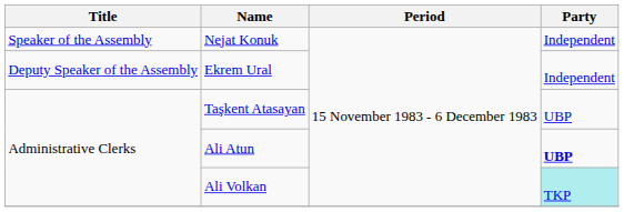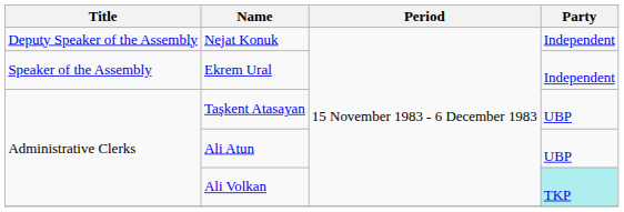 <table class="wikitable">
 <tr>
 <th>Title</th>
 <th>Name</th>
 <th>Period</th>
 <th>Party</th>
 </tr>
 <tr>
-<td><a href='#'>Speaker of the Assembly</a></td>
+<td><a href='#'>Deputy Speaker of the Assembly</a></td>
 <td><a href='#'>Nejat Konuk</a></td>
 <td rowspan=5>15 November 1983 - 6 December 1983</td>
 <td><a href='#'>Independent</a></td>
 </tr>
 <tr>
-<td><a href='#'>Deputy Speaker of the Assembly</a></td>
+<td><a href='#'>Speaker of the Assembly</a></td>
 <td><a href='#'>Ekrem Ural</a></td>
 <td><br><a href='#'>Independent</a></td>
 </tr>
 <tr>
 <td rowspan=3>Administrative Clerks</td>
 <td><a href='#'>Taşkent Atasayan</a></td>
 <td><br><a href='#'>UBP</a></td>
 </tr>
 <tr>
 <td><a href='#'>Ali Atun</a></td>
-<td><strong><br><a href='#'>UBP</a></strong></td>
+<td><br><a href='#'>UBP</a></td>
 </tr>
 <tr>
 <td><a href='#'>Ali Volkan</a></td>
 <td style="background: paleturquoise;"><br><a href='#'>TKP</a></td>
 </tr>
 <tr>
 </tr>
 </table>
